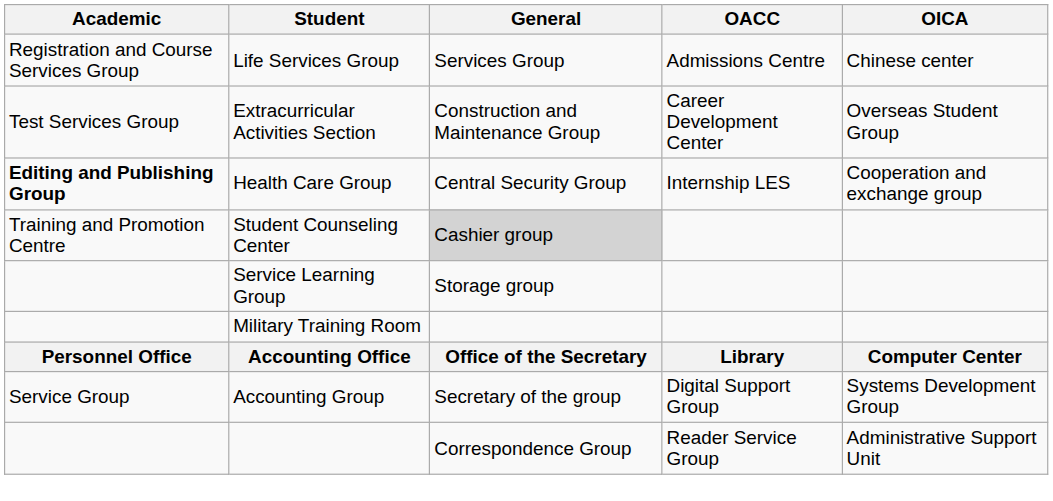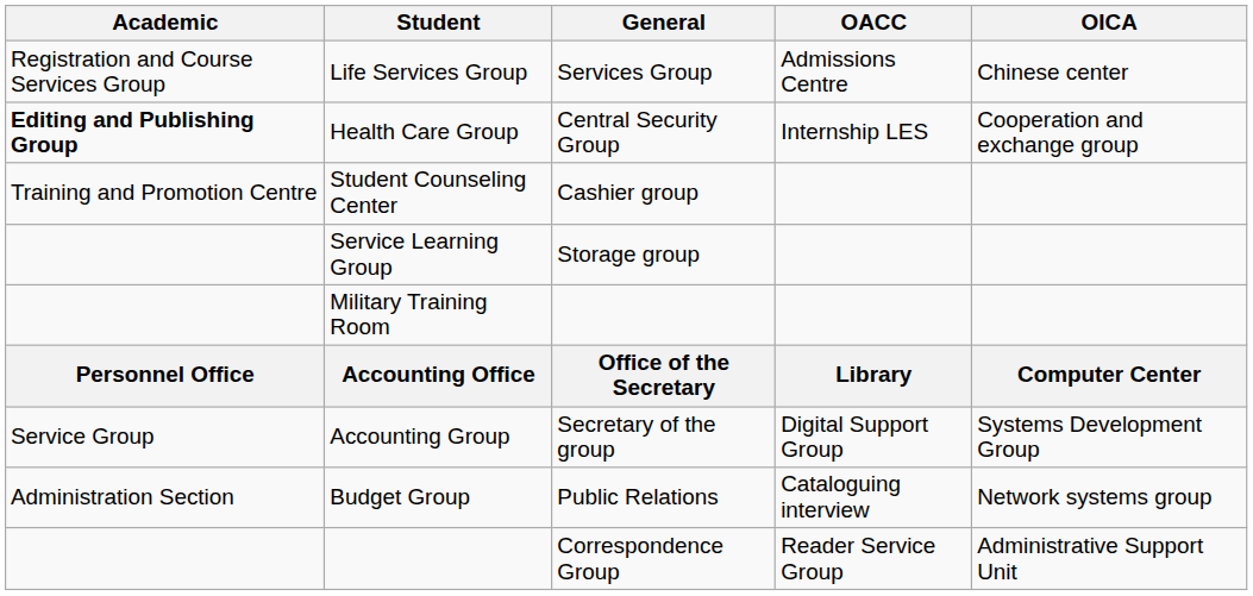 <table class="wikitable"  width="70%">
 <tr>
 <th>Academic</th>
 <th>Student</th>
 <th>General</th>
 <th>OACC</th>
 <th>OICA</th>
 </tr>
 <tr>
 <td>Registration and Course Services Group</td>
 <td>Life Services Group</td>
 <td>Services Group</td>
 <td>Admissions Centre</td>
 <td>Chinese center</td>
 </tr>
 <tr>
-<td>Test Services Group</td>
-<td>Extracurricular Activities Section</td>
-<td>Construction and Maintenance Group</td>
-<td>Career Development Center</td>
-<td>Overseas Student Group</td>
-</tr>
-<tr>
 <td><strong>Editing and Publishing Group</strong></td>
 <td>Health Care Group</td>
 <td>Central Security Group</td>
 <td>Internship LES</td>
 <td>Cooperation and exchange group</td>
 </tr>
 <tr>
 <td>Training and Promotion Centre</td>
 <td>Student Counseling Center</td>
-<td style="background: lightgrey;">Cashier group</td>
+<td>Cashier group</td>
 <td></td>
 <td></td>
 </tr>
 <tr>
 <td></td>
 <td>Service Learning Group</td>
 <td>Storage group</td>
 <td></td>
 <td></td>
 </tr>
 <tr>
 <td></td>
 <td>Military Training Room</td>
 <td></td>
 <td></td>
 <td></td>
 </tr>
 <tr>
 <th>Personnel Office</th>
 <th>Accounting Office</th>
 <th>Office of the Secretary</th>
 <th>Library</th>
 <th>Computer Center</th>
 </tr>
 <tr>
 <td>Service Group</td>
 <td>Accounting Group</td>
 <td>Secretary of the group</td>
 <td>Digital Support Group</td>
 <td>Systems Development Group</td>
 </tr>
 <tr>
+<td>Administration Section</td>
+<td>Budget Group</td>
+<td>Public Relations</td>
+<td>Cataloguing interview</td>
+<td>Network systems group</td>
+</tr>
+<tr>
 <td></td>
 <td></td>
 <td>Correspondence Group</td>
 <td>Reader Service Group</td>
 <td>Administrative Support Unit</td>
 </tr>
 </table>
